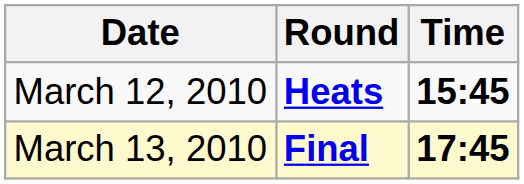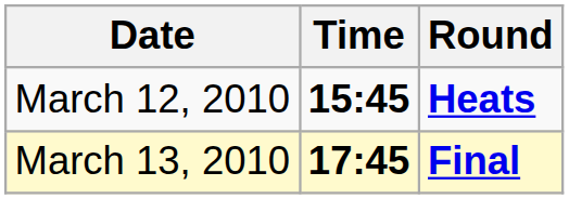 <table class="wikitable">
 <tr>
 <th>Date</th>
+<th>Time</th>
 <th>Round</th>
-<th>Time</th>
 </tr>
 <tr>
 <td>March 12, 2010</td>
+<td><strong>15:45</strong></td>
 <td><strong><a href='#'>Heats</a></strong></td>
-<td><strong>15:45</strong></td>
 </tr>
 <tr style=background:lemonchiffon>
 <td>March 13, 2010</td>
+<td><strong>17:45</strong></td>
 <td><strong><a href='#'>Final</a></strong></td>
-<td><strong>17:45</strong></td>
 </tr>
 </table>
